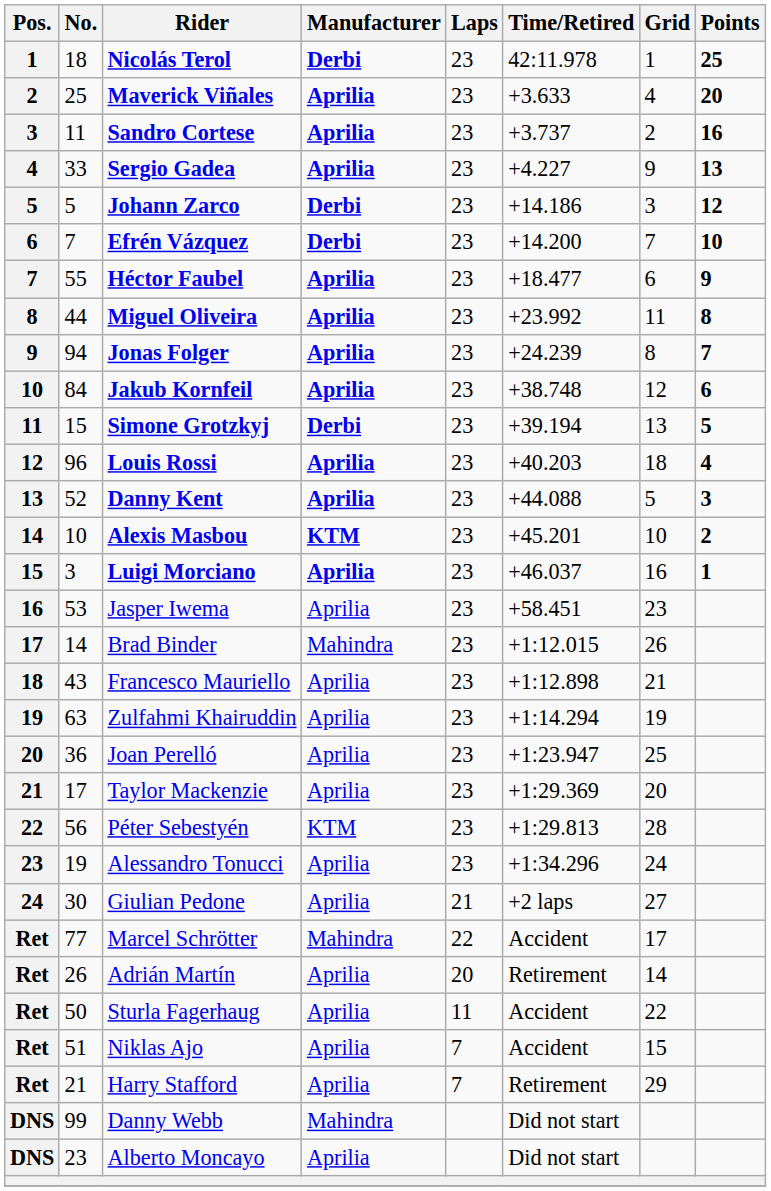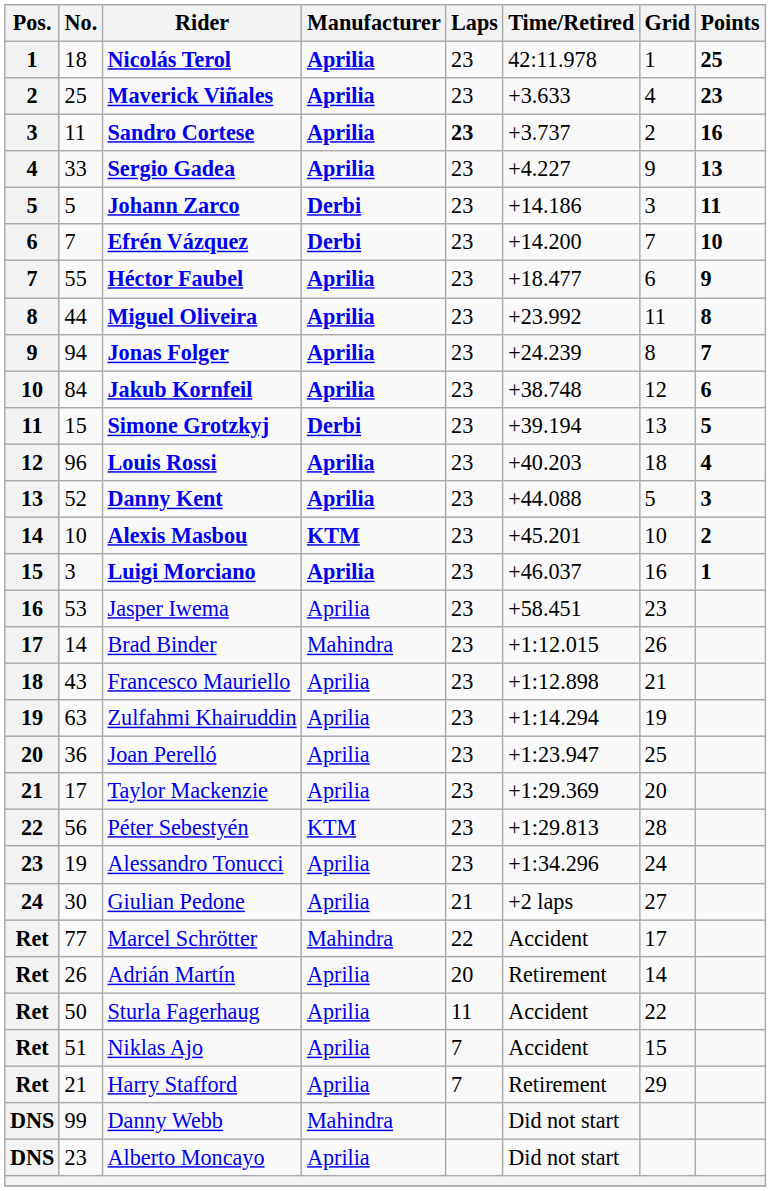 <table class="wikitable" style="font-size: 95%;">
 <tr>
 <th>Pos.</th>
 <th>No.</th>
 <th>Rider</th>
 <th>Manufacturer</th>
 <th>Laps</th>
 <th>Time/Retired</th>
 <th>Grid</th>
 <th>Points</th>
 </tr>
 <tr>
 <th>1</th>
 <td>18</td>
 <td> <strong><a href='#'>Nicolás Terol</a></strong></td>
-<td><strong><a href='#'>Derbi</a></strong></td>
+<td><strong><a href='#'>Aprilia</a></strong></td>
 <td>23</td>
 <td>42:11.978</td>
 <td>1</td>
 <td><strong>25</strong></td>
 </tr>
 <tr>
 <th>2</th>
 <td>25</td>
 <td> <strong><a href='#'>Maverick Viñales</a></strong></td>
 <td><strong><a href='#'>Aprilia</a></strong></td>
 <td>23</td>
 <td>+3.633</td>
 <td>4</td>
-<td><strong>20</strong></td>
+<td><strong>23</strong></td>
 </tr>
 <tr>
 <th>3</th>
 <td>11</td>
 <td> <strong><a href='#'>Sandro Cortese</a></strong></td>
 <td><strong><a href='#'>Aprilia</a></strong></td>
-<td>23</td>
+<td><strong>23</strong></td>
 <td>+3.737</td>
 <td>2</td>
 <td><strong>16</strong></td>
 </tr>
 <tr>
 <th>4</th>
 <td>33</td>
 <td> <strong><a href='#'>Sergio Gadea</a></strong></td>
 <td><strong><a href='#'>Aprilia</a></strong></td>
 <td>23</td>
 <td>+4.227</td>
 <td>9</td>
 <td><strong>13</strong></td>
 </tr>
 <tr>
 <th>5</th>
 <td>5</td>
 <td> <strong><a href='#'>Johann Zarco</a></strong></td>
 <td><strong><a href='#'>Derbi</a></strong></td>
 <td>23</td>
 <td>+14.186</td>
 <td>3</td>
-<td><strong>12</strong></td>
+<td><strong>11</strong></td>
 </tr>
 <tr>
 <th>6</th>
 <td>7</td>
 <td> <strong><a href='#'>Efrén Vázquez</a></strong></td>
 <td><strong><a href='#'>Derbi</a></strong></td>
 <td>23</td>
 <td>+14.200</td>
 <td>7</td>
 <td><strong>10</strong></td>
 </tr>
 <tr>
 <th>7</th>
 <td>55</td>
 <td> <strong><a href='#'>Héctor Faubel</a></strong></td>
 <td><strong><a href='#'>Aprilia</a></strong></td>
 <td>23</td>
 <td>+18.477</td>
 <td>6</td>
 <td><strong>9</strong></td>
 </tr>
 <tr>
 <th>8</th>
 <td>44</td>
 <td> <strong><a href='#'>Miguel Oliveira</a></strong></td>
 <td><strong><a href='#'>Aprilia</a></strong></td>
 <td>23</td>
 <td>+23.992</td>
 <td>11</td>
 <td><strong>8</strong></td>
 </tr>
 <tr>
 <th>9</th>
 <td>94</td>
 <td> <strong><a href='#'>Jonas Folger</a></strong></td>
 <td><strong><a href='#'>Aprilia</a></strong></td>
 <td>23</td>
 <td>+24.239</td>
 <td>8</td>
 <td><strong>7</strong></td>
 </tr>
 <tr>
 <th>10</th>
 <td>84</td>
 <td> <strong><a href='#'>Jakub Kornfeil</a></strong></td>
 <td><strong><a href='#'>Aprilia</a></strong></td>
 <td>23</td>
 <td>+38.748</td>
 <td>12</td>
 <td><strong>6</strong></td>
 </tr>
 <tr>
 <th>11</th>
 <td>15</td>
 <td> <strong><a href='#'>Simone Grotzkyj</a></strong></td>
 <td><strong><a href='#'>Derbi</a></strong></td>
 <td>23</td>
 <td>+39.194</td>
 <td>13</td>
 <td><strong>5</strong></td>
 </tr>
 <tr>
 <th>12</th>
 <td>96</td>
 <td> <strong><a href='#'>Louis Rossi</a></strong></td>
 <td><strong><a href='#'>Aprilia</a></strong></td>
 <td>23</td>
 <td>+40.203</td>
 <td>18</td>
 <td><strong>4</strong></td>
 </tr>
 <tr>
 <th>13</th>
 <td>52</td>
 <td> <strong><a href='#'>Danny Kent</a></strong></td>
 <td><strong><a href='#'>Aprilia</a></strong></td>
 <td>23</td>
 <td>+44.088</td>
 <td>5</td>
 <td><strong>3</strong></td>
 </tr>
 <tr>
 <th>14</th>
 <td>10</td>
 <td> <strong><a href='#'>Alexis Masbou</a></strong></td>
 <td><strong><a href='#'>KTM</a></strong></td>
 <td>23</td>
 <td>+45.201</td>
 <td>10</td>
 <td><strong>2</strong></td>
 </tr>
 <tr>
 <th>15</th>
 <td>3</td>
 <td> <strong><a href='#'>Luigi Morciano</a></strong></td>
 <td><strong><a href='#'>Aprilia</a></strong></td>
 <td>23</td>
 <td>+46.037</td>
 <td>16</td>
 <td><strong>1</strong></td>
 </tr>
 <tr>
 <th>16</th>
 <td>53</td>
 <td> <a href='#'>Jasper Iwema</a></td>
 <td><a href='#'>Aprilia</a></td>
 <td>23</td>
 <td>+58.451</td>
 <td>23</td>
 <td></td>
 </tr>
 <tr>
 <th>17</th>
 <td>14</td>
 <td> <a href='#'>Brad Binder</a></td>
 <td><a href='#'>Mahindra</a></td>
 <td>23</td>
 <td>+1:12.015</td>
 <td>26</td>
 <td></td>
 </tr>
 <tr>
 <th>18</th>
 <td>43</td>
 <td> <a href='#'>Francesco Mauriello</a></td>
 <td><a href='#'>Aprilia</a></td>
 <td>23</td>
 <td>+1:12.898</td>
 <td>21</td>
 <td></td>
 </tr>
 <tr>
 <th>19</th>
 <td>63</td>
 <td> <a href='#'>Zulfahmi Khairuddin</a></td>
 <td><a href='#'>Aprilia</a></td>
 <td>23</td>
 <td>+1:14.294</td>
 <td>19</td>
 <td></td>
 </tr>
 <tr>
 <th>20</th>
 <td>36</td>
 <td> <a href='#'>Joan Perelló</a></td>
 <td><a href='#'>Aprilia</a></td>
 <td>23</td>
 <td>+1:23.947</td>
 <td>25</td>
 <td></td>
 </tr>
 <tr>
 <th>21</th>
 <td>17</td>
 <td> <a href='#'>Taylor Mackenzie</a></td>
 <td><a href='#'>Aprilia</a></td>
 <td>23</td>
 <td>+1:29.369</td>
 <td>20</td>
 <td></td>
 </tr>
 <tr>
 <th>22</th>
 <td>56</td>
 <td> <a href='#'>Péter Sebestyén</a></td>
 <td><a href='#'>KTM</a></td>
 <td>23</td>
 <td>+1:29.813</td>
 <td>28</td>
 <td></td>
 </tr>
 <tr>
 <th>23</th>
 <td>19</td>
 <td> <a href='#'>Alessandro Tonucci</a></td>
 <td><a href='#'>Aprilia</a></td>
 <td>23</td>
 <td>+1:34.296</td>
 <td>24</td>
 <td></td>
 </tr>
 <tr>
 <th>24</th>
 <td>30</td>
 <td> <a href='#'>Giulian Pedone</a></td>
 <td><a href='#'>Aprilia</a></td>
 <td>21</td>
 <td>+2 laps</td>
 <td>27</td>
 <td></td>
 </tr>
 <tr>
 <th>Ret</th>
 <td>77</td>
 <td> <a href='#'>Marcel Schrötter</a></td>
 <td><a href='#'>Mahindra</a></td>
 <td>22</td>
 <td>Accident</td>
 <td>17</td>
 <td></td>
 </tr>
 <tr>
 <th>Ret</th>
 <td>26</td>
 <td> <a href='#'>Adrián Martín</a></td>
 <td><a href='#'>Aprilia</a></td>
 <td>20</td>
 <td>Retirement</td>
 <td>14</td>
 <td></td>
 </tr>
 <tr>
 <th>Ret</th>
 <td>50</td>
 <td> <a href='#'>Sturla Fagerhaug</a></td>
 <td><a href='#'>Aprilia</a></td>
 <td>11</td>
 <td>Accident</td>
 <td>22</td>
 <td></td>
 </tr>
 <tr>
 <th>Ret</th>
 <td>51</td>
 <td> <a href='#'>Niklas Ajo</a></td>
 <td><a href='#'>Aprilia</a></td>
 <td>7</td>
 <td>Accident</td>
 <td>15</td>
 <td></td>
 </tr>
 <tr>
 <th>Ret</th>
 <td>21</td>
 <td> <a href='#'>Harry Stafford</a></td>
 <td><a href='#'>Aprilia</a></td>
 <td>7</td>
 <td>Retirement</td>
 <td>29</td>
 <td></td>
 </tr>
 <tr>
 <th>DNS</th>
 <td>99</td>
 <td> <a href='#'>Danny Webb</a></td>
 <td><a href='#'>Mahindra</a></td>
 <td></td>
 <td>Did not start</td>
 <td></td>
 <td></td>
 </tr>
 <tr>
 <th>DNS</th>
 <td>23</td>
 <td> <a href='#'>Alberto Moncayo</a></td>
 <td><a href='#'>Aprilia</a></td>
 <td></td>
 <td>Did not start</td>
 <td></td>
 <td></td>
 </tr>
 <tr>
 <th colspan=8></th>
 </tr>
 <tr>
 </tr>
 </table>
